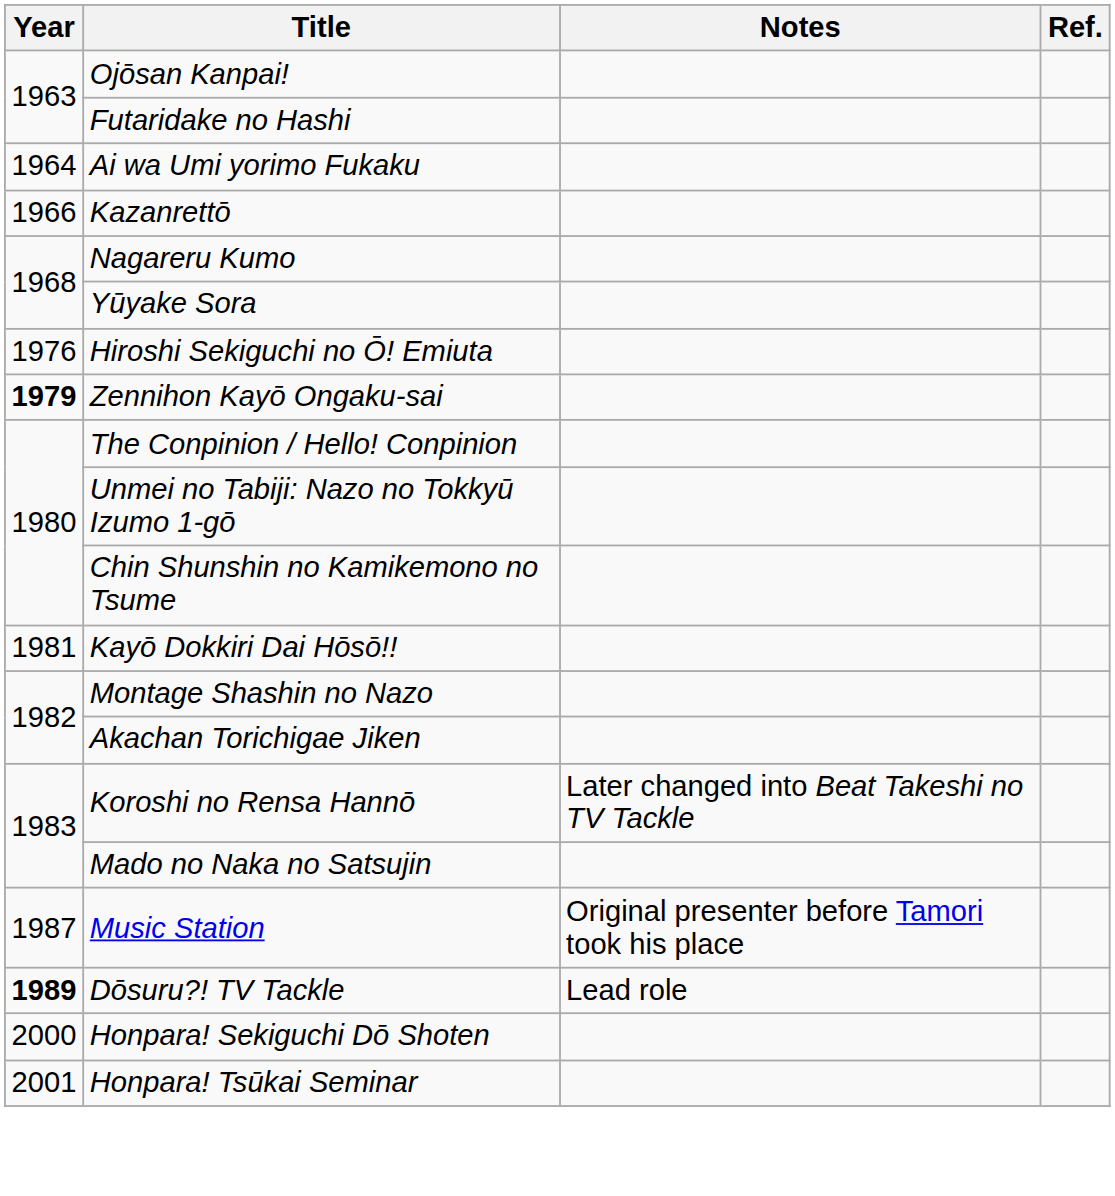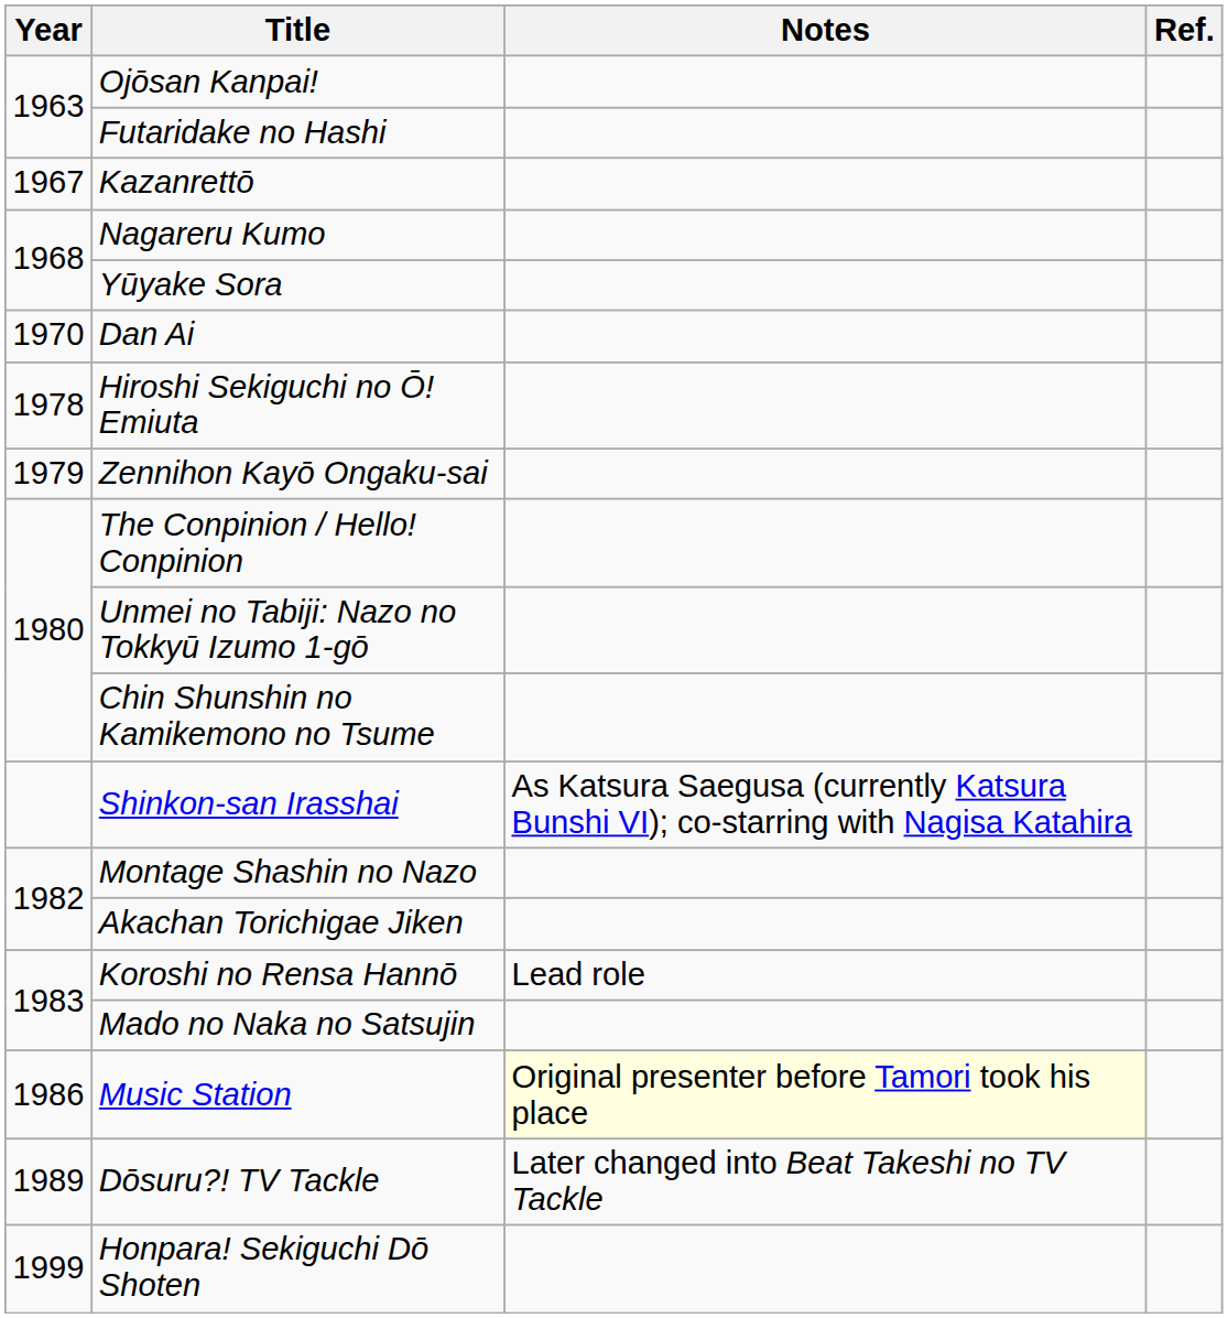 <table class="wikitable">
 <tr>
 <th>Year</th>
 <th>Title</th>
 <th>Notes</th>
 <th>Ref.</th>
 </tr>
 <tr>
 <td rowspan="2">1963</td>
 <td><em>Ojōsan Kanpai!</em></td>
 <td></td>
 <td></td>
 </tr>
 <tr>
 <td><em>Futaridake no Hashi</em></td>
 <td></td>
 <td></td>
 </tr>
 <tr>
-<td>1964</td>
-<td><em>Ai wa Umi yorimo Fukaku</em></td>
-<td></td>
-<td></td>
-</tr>
-<tr>
-<td>1966</td>
+<td>1967</td>
 <td><em>Kazanrettō</em></td>
 <td></td>
 <td></td>
 </tr>
 <tr>
 <td rowspan="2">1968</td>
 <td><em>Nagareru Kumo</em></td>
 <td></td>
 <td></td>
 </tr>
 <tr>
 <td><em>Yūyake Sora</em></td>
 <td></td>
 <td></td>
 </tr>
 <tr>
-<td>1976</td>
+<td>1970</td>
+<td><em>Dan Ai</em></td>
+<td></td>
+<td></td>
+</tr>
+<tr>
+<td>1978</td>
 <td><em>Hiroshi Sekiguchi no Ō! Emiuta</em></td>
 <td></td>
 <td></td>
 </tr>
 <tr>
-<td><strong>1979</strong></td>
+<td>1979</td>
 <td><em>Zennihon Kayō Ongaku-sai</em></td>
 <td></td>
 <td></td>
 </tr>
 <tr>
 <td rowspan="3">1980</td>
 <td><em>The Conpinion / Hello! Conpinion</em></td>
 <td></td>
 <td></td>
 </tr>
 <tr>
 <td><em>Unmei no Tabiji: Nazo no Tokkyū Izumo 1-gō</em></td>
 <td></td>
 <td></td>
 </tr>
 <tr>
 <td><em>Chin Shunshin no Kamikemono no Tsume</em></td>
 <td></td>
 <td></td>
 </tr>
 <tr>
-<td>1981</td>
-<td><em>Kayō Dokkiri Dai Hōsō!!</em></td>
 <td></td>
+<td><em><a href='#'>Shinkon-san Irasshai</a></em></td>
+<td>As Katsura Saegusa (currently <a href='#'>Katsura Bunshi VI</a>); co-starring with <a href='#'>Nagisa Katahira</a></td>
 <td></td>
 </tr>
 <tr>
 <td rowspan="2">1982</td>
 <td><em>Montage Shashin no Nazo</em></td>
 <td></td>
 <td></td>
 </tr>
 <tr>
 <td><em>Akachan Torichigae Jiken</em></td>
 <td></td>
 <td></td>
 </tr>
 <tr>
 <td rowspan="2">1983</td>
 <td><em>Koroshi no Rensa Hannō</em></td>
-<td>Later changed into <em>Beat Takeshi no TV Tackle</em></td>
+<td>Lead role</td>
 <td></td>
 </tr>
 <tr>
 <td><em>Mado no Naka no Satsujin</em></td>
 <td></td>
 <td></td>
 </tr>
 <tr>
-<td>1987</td>
+<td>1986</td>
 <td><em><a href='#'>Music Station</a></em></td>
-<td>Original presenter before <a href='#'>Tamori</a> took his place</td>
+<td style="background: lightyellow;">Original presenter before <a href='#'>Tamori</a> took his place</td>
 <td></td>
 </tr>
 <tr>
-<td><strong>1989</strong></td>
+<td>1989</td>
 <td><em>Dōsuru?! TV Tackle</em></td>
-<td>Lead role</td>
+<td>Later changed into <em>Beat Takeshi no TV Tackle</em></td>
 <td></td>
 </tr>
 <tr>
-<td>2000</td>
+<td>1999</td>
 <td><em>Honpara! Sekiguchi Dō Shoten</em></td>
 <td></td>
 <td></td>
 </tr>
-<tr>
-<td>2001</td>
-<td><em>Honpara! Tsūkai Seminar</em></td>
-<td></td>
-<td></td>
-</tr>
 </table>
